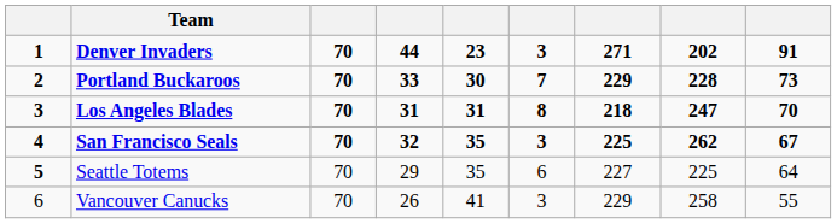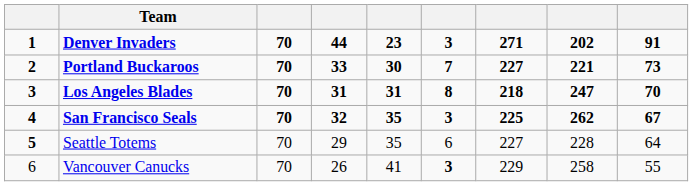 <table class="wikitable sortable">
 <tr>
 <th scope="col" style="width:3em"></th>
 <th scope="col" style="width:12em">Team</th>
 <th scope="col" style="width:3em" class="unsortable"></th>
 <th scope="col" style="width:3em"></th>
 <th scope="col" style="width:3em"></th>
 <th scope="col" style="width:3em"></th>
 <th scope="col" style="width:4em"></th>
 <th scope="col" style="width:4em"></th>
 <th scope="col" style="width:4em"></th>
 </tr>
 <tr style="text-align:center;font-weight:bold;">
 <td>1</td>
 <td style="text-align:left;"><a href='#'>Denver Invaders</a></td>
 <td>70</td>
 <td>44</td>
 <td>23</td>
 <td>3</td>
 <td>271</td>
 <td>202</td>
 <td>91</td>
 </tr>
 <tr style="text-align:center;font-weight:bold;">
 <td>2</td>
 <td style="text-align:left;"><a href='#'>Portland Buckaroos</a></td>
 <td>70</td>
 <td>33</td>
 <td>30</td>
 <td>7</td>
-<td>229</td>
-<td>228</td>
+<td>227</td>
+<td>221</td>
 <td>73</td>
 </tr>
 <tr style="text-align:center;font-weight:bold;">
 <td>3</td>
 <td style="text-align:left;"><a href='#'>Los Angeles Blades</a></td>
 <td>70</td>
 <td>31</td>
 <td>31</td>
 <td>8</td>
 <td>218</td>
 <td>247</td>
 <td>70</td>
 </tr>
 <tr style="text-align:center;font-weight:bold;">
 <td>4</td>
 <td style="text-align:left;"><a href='#'>San Francisco Seals</a></td>
 <td>70</td>
 <td>32</td>
 <td>35</td>
 <td>3</td>
 <td>225</td>
 <td>262</td>
 <td>67</td>
 </tr>
 <tr style="text-align:center;">
 <td><strong>5</strong></td>
 <td style="text-align:left;"><a href='#'>Seattle Totems</a></td>
 <td>70</td>
 <td>29</td>
 <td>35</td>
 <td>6</td>
 <td>227</td>
-<td>225</td>
+<td>228</td>
 <td>64</td>
 </tr>
 <tr style="text-align:center;">
 <td>6</td>
 <td style="text-align:left;"><a href='#'>Vancouver Canucks</a></td>
 <td>70</td>
 <td>26</td>
 <td>41</td>
-<td>3</td>
+<td><strong>3</strong></td>
 <td>229</td>
 <td>258</td>
 <td>55</td>
 </tr>
 </table>
